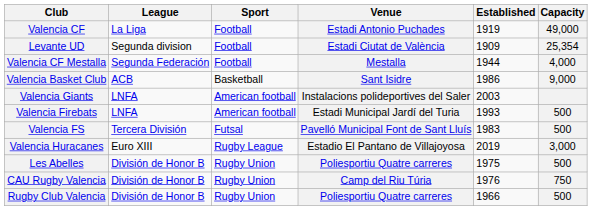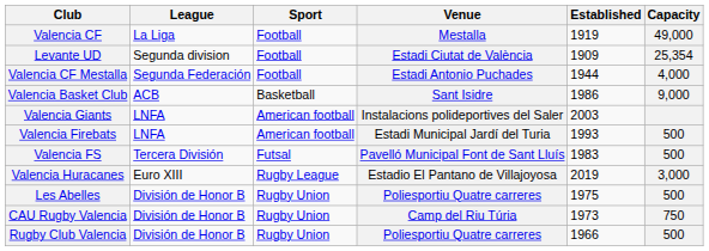 <table class="wikitable sortable">
 <tr>
 <th scope="col">Club</th>
 <th scope="col">League</th>
 <th scope="col">Sport</th>
 <th scope="col">Venue</th>
 <th scope="col">Established</th>
 <th scope="col">Capacity</th>
 </tr>
 <tr>
 <th scope="row" style="font-weight: normal; text-align: center;"><a href='#'>Valencia CF</a></th>
 <td><a href='#'>La Liga</a></td>
 <td><a href='#'>Football</a></td>
-<th scope="row" style="font-weight: normal; text-align: center;"><a href='#'>Estadi Antonio Puchades</a></th>
+<th scope="row" style="font-weight: normal; text-align: center;"><a href='#'>Mestalla</a></th>
 <td>1919</td>
 <th scope="row" style="font-weight: normal; text-align: center;">49,000</th>
 </tr>
 <tr>
 <th scope="row" style="font-weight: normal; text-align: center;"><a href='#'>Levante UD</a></th>
 <td>Segunda division</td>
 <td><a href='#'>Football</a></td>
 <th scope="row" style="font-weight: normal; text-align: center;"><a href='#'>Estadi Ciutat de València</a></th>
 <td>1909</td>
 <th scope="row" style="font-weight: normal; text-align: center;">25,354</th>
 </tr>
 <tr>
 <th scope="row" style="font-weight: normal; text-align: center;"><a href='#'>Valencia CF Mestalla</a></th>
 <td><a href='#'>Segunda Federación</a></td>
 <td><a href='#'>Football</a></td>
-<th scope="row" style="font-weight: normal; text-align: center;"><a href='#'>Mestalla</a></th>
+<th scope="row" style="font-weight: normal; text-align: center;"><a href='#'>Estadi Antonio Puchades</a></th>
 <td>1944</td>
 <th scope="row" style="font-weight: normal; text-align: center;">4,000</th>
 </tr>
 <tr>
 <th scope="row" style="font-weight: normal; text-align: center;"><a href='#'>Valencia Basket Club</a></th>
 <td><a href='#'>ACB</a></td>
 <td>Basketball</td>
 <th scope="row" style="font-weight: normal; text-align: center;"><a href='#'>Sant Isidre</a></th>
 <td>1986</td>
 <th scope="row" style="font-weight: normal; text-align: center;">9,000</th>
 </tr>
 <tr>
 <th scope="row" style="font-weight: normal; text-align: center;"><a href='#'>Valencia Giants</a></th>
 <td><a href='#'>LNFA</a></td>
 <td><a href='#'>American football</a></td>
 <th scope="row" style="font-weight: normal; text-align: center;">Instalacions polideportives del Saler</th>
 <td>2003</td>
 <th scope="row" style="font-weight: normal; text-align: center;"></th>
 </tr>
 <tr>
 <th scope="row" style="font-weight: normal; text-align: center;"><a href='#'>Valencia Firebats</a></th>
 <td><a href='#'>LNFA</a></td>
 <td><a href='#'>American football</a></td>
 <th scope="row" style="font-weight: normal; text-align: center;">Estadi Municipal Jardí del Turia</th>
 <td>1993</td>
 <th scope="row" style="font-weight: normal; text-align: center;">500</th>
 </tr>
 <tr>
 <th scope="row" style="font-weight: normal; text-align: center;"><a href='#'>Valencia FS</a></th>
 <td><a href='#'>Tercera División</a></td>
 <td><a href='#'>Futsal</a></td>
 <th scope="row" style="font-weight: normal; text-align: center;"><a href='#'>Pavelló Municipal Font de Sant Lluís</a></th>
 <td>1983</td>
 <th scope="row" style="font-weight: normal; text-align: center;">500</th>
 </tr>
 <tr>
 <th scope="row" style="font-weight: normal; text-align: center;"><a href='#'>Valencia Huracanes</a></th>
 <td>Euro XIII</td>
 <td><a href='#'>Rugby League</a></td>
 <th scope="row" style="font-weight: normal; text-align: center;">Estadio El Pantano de Villajoyosa</th>
 <td>2019</td>
 <th scope="row" style="font-weight: normal; text-align: center;">3,000</th>
 </tr>
 <tr>
 <th scope="row" style="font-weight: normal; text-align: center;"><a href='#'>Les Abelles</a></th>
 <td><a href='#'>División de Honor B</a></td>
 <td><a href='#'>Rugby Union</a></td>
 <th scope="row" style="font-weight: normal; text-align: center;"><a href='#'>Poliesportiu Quatre carreres</a></th>
 <td>1975</td>
 <th scope="row" style="font-weight: normal; text-align: center;">500</th>
 </tr>
 <tr>
 <th scope="row" style="font-weight: normal; text-align: center;"><a href='#'>CAU Rugby Valencia</a></th>
 <td><a href='#'>División de Honor B</a></td>
 <td><a href='#'>Rugby Union</a></td>
 <th scope="row" style="font-weight: normal; text-align: center;"><a href='#'>Camp del Riu Túria</a></th>
-<td>1976</td>
+<td>1973</td>
 <th scope="row" style="font-weight: normal; text-align: center;">750</th>
 </tr>
 <tr>
 <th scope="row" style="font-weight: normal; text-align: center;"><a href='#'>Rugby Club Valencia</a></th>
 <td><a href='#'>División de Honor B</a></td>
 <td><a href='#'>Rugby Union</a></td>
 <th scope="row" style="font-weight: normal; text-align: center;"><a href='#'>Poliesportiu Quatre carreres</a></th>
 <td>1966</td>
 <th scope="row" style="font-weight: normal; text-align: center;">500</th>
 </tr>
 </table>
